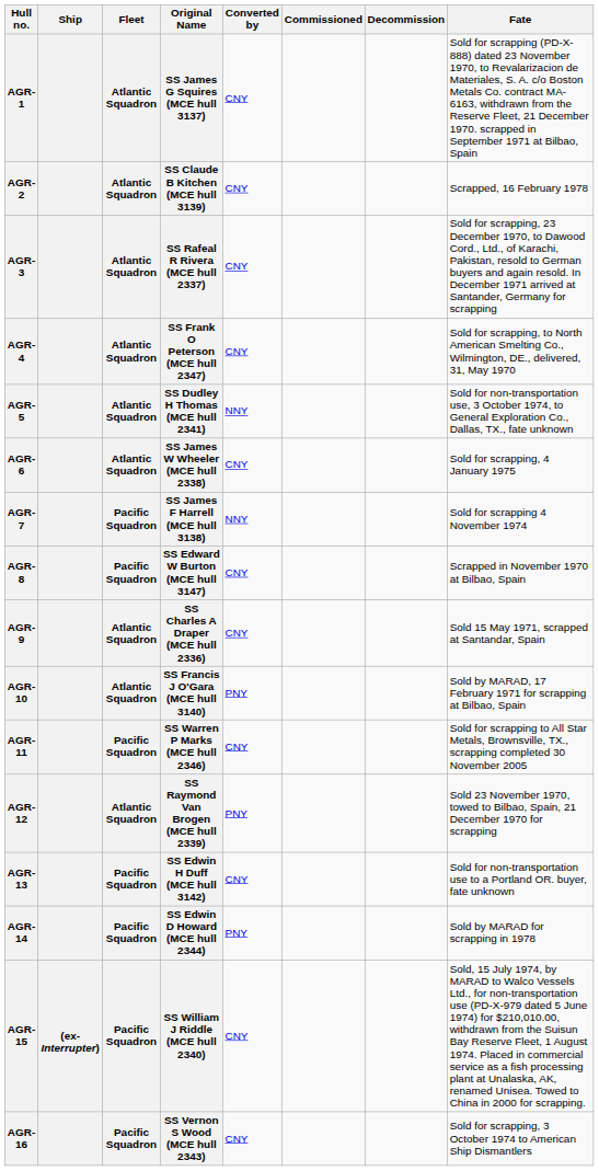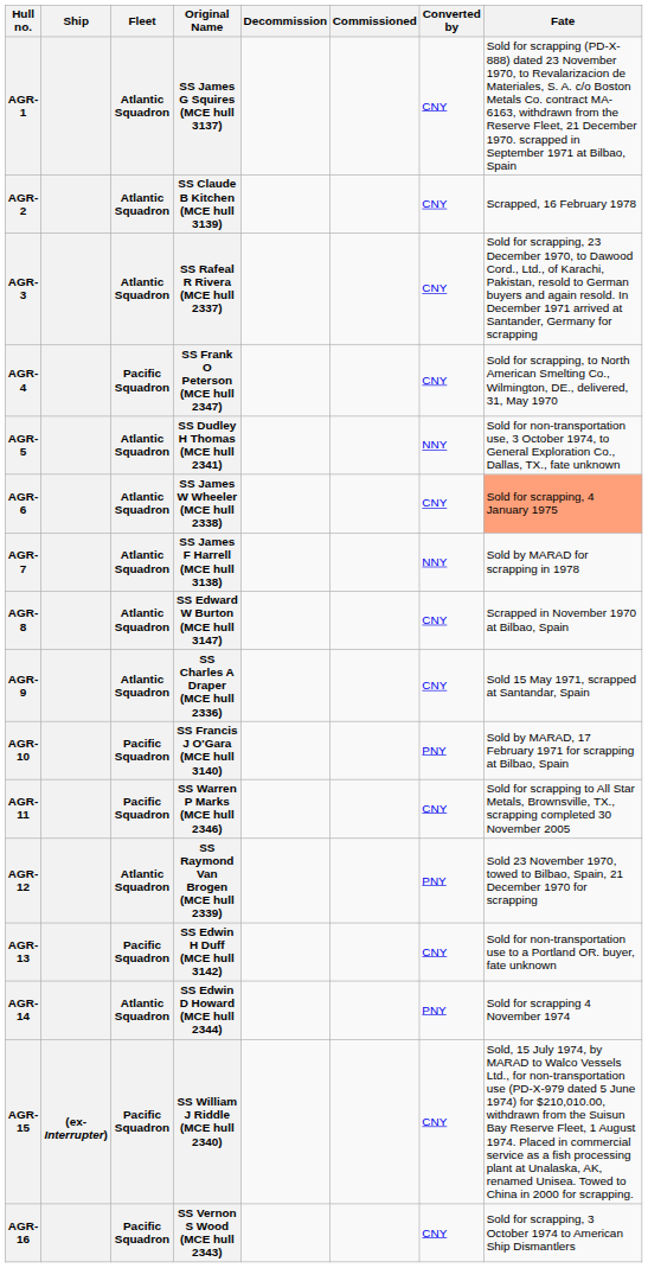 <table class="wikitable sortable plainrowheaders" style="vertical-align: top;">
 <tr>
 <th scope="col">Hull no.</th>
 <th scope="col">Ship</th>
 <th scope="col">Fleet</th>
 <th scope="col">Original Name</th>
+<th scope="col">Decommission</th>
+<th scope="col">Commissioned</th>
 <th scope="col">Converted by</th>
-<th scope="col">Commissioned</th>
-<th scope="col">Decommission</th>
 <th scope="col">Fate</th>
 </tr>
 <tr>
 <th scope="row">AGR-1</th>
 <th scope="row"></th>
 <th scope="row">Atlantic Squadron</th>
 <th scope="row">SS James G Squires (MCE hull 3137)</th>
-<td><a href='#'>CNY</a></td>
 <td></td>
 <td></td>
+<td><a href='#'>CNY</a></td>
 <td>Sold for scrapping (PD-X-888) dated 23 November 1970, to Revalarizacion de Materiales, S. A. c/o Boston Metals Co. contract MA-6163, withdrawn from the Reserve Fleet, 21 December 1970. scrapped in September 1971 at Bilbao, Spain</td>
 </tr>
 <tr>
 <th scope="row">AGR-2</th>
 <th scope="row"></th>
 <th scope="row">Atlantic Squadron</th>
 <th scope="row">SS Claude B Kitchen (MCE hull 3139)</th>
-<td><a href='#'>CNY</a></td>
 <td></td>
 <td></td>
+<td><a href='#'>CNY</a></td>
 <td>Scrapped, 16 February 1978</td>
 </tr>
 <tr>
 <th scope="row">AGR-3</th>
 <th scope="row"></th>
 <th scope="row">Atlantic Squadron</th>
 <th scope="row">SS Rafeal R Rivera (MCE hull 2337)</th>
-<td><a href='#'>CNY</a></td>
 <td></td>
 <td></td>
+<td><a href='#'>CNY</a></td>
 <td>Sold for scrapping, 23 December 1970, to Dawood Cord., Ltd., of Karachi, Pakistan, resold to German buyers and again resold. In December 1971 arrived at Santander, Germany for scrapping</td>
 </tr>
 <tr>
 <th scope="row">AGR-4</th>
 <th scope="row"></th>
-<th scope="row">Atlantic Squadron</th>
+<th scope="row">Pacific Squadron</th>
 <th scope="row">SS Frank O Peterson (MCE hull 2347)</th>
-<td><a href='#'>CNY</a></td>
 <td></td>
 <td></td>
+<td><a href='#'>CNY</a></td>
 <td>Sold for scrapping, to North American Smelting Co., Wilmington, DE., delivered, 31, May 1970</td>
 </tr>
 <tr>
 <th scope="row">AGR-5</th>
 <th scope="row"></th>
 <th scope="row">Atlantic Squadron</th>
 <th scope="row">SS Dudley H Thomas (MCE hull 2341)</th>
-<td><a href='#'>NNY</a></td>
 <td></td>
 <td></td>
+<td><a href='#'>NNY</a></td>
 <td>Sold for non-transportation use, 3 October 1974, to General Exploration Co., Dallas, TX., fate unknown</td>
 </tr>
 <tr>
 <th scope="row">AGR-6</th>
 <th scope="row"></th>
 <th scope="row">Atlantic Squadron</th>
 <th scope="row">SS James W Wheeler (MCE hull 2338)</th>
-<td><a href='#'>CNY</a></td>
 <td></td>
 <td></td>
-<td>Sold for scrapping, 4 January 1975</td>
+<td><a href='#'>CNY</a></td>
+<td style="background: lightsalmon;">Sold for scrapping, 4 January 1975</td>
 </tr>
 <tr>
 <th scope="row">AGR-7</th>
 <th scope="row"></th>
-<th scope="row">Pacific Squadron</th>
+<th scope="row">Atlantic Squadron</th>
 <th scope="row">SS James F Harrell (MCE hull 3138)</th>
-<td><a href='#'>NNY</a></td>
 <td></td>
 <td></td>
-<td>Sold for scrapping 4 November 1974</td>
+<td><a href='#'>NNY</a></td>
+<td>Sold by MARAD for scrapping in 1978</td>
 </tr>
 <tr>
 <th scope="row">AGR-8</th>
 <th scope="row"></th>
-<th scope="row">Pacific Squadron</th>
+<th scope="row">Atlantic Squadron</th>
 <th scope="row">SS Edward W Burton (MCE hull 3147)</th>
-<td><a href='#'>CNY</a></td>
 <td></td>
 <td></td>
+<td><a href='#'>CNY</a></td>
 <td>Scrapped in November 1970 at Bilbao, Spain</td>
 </tr>
 <tr>
 <th scope="row">AGR-9</th>
 <th scope="row"></th>
 <th scope="row">Atlantic Squadron</th>
 <th scope="row">SS Charles A Draper (MCE hull 2336)</th>
-<td><a href='#'>CNY</a></td>
 <td></td>
 <td></td>
+<td><a href='#'>CNY</a></td>
 <td>Sold 15 May 1971, scrapped at Santandar, Spain</td>
 </tr>
 <tr>
 <th scope="row">AGR-10</th>
 <th scope="row"></th>
-<th scope="row">Atlantic Squadron</th>
+<th scope="row">Pacific Squadron</th>
 <th scope="row">SS Francis J O'Gara (MCE hull 3140)</th>
-<td><a href='#'>PNY</a></td>
 <td></td>
 <td></td>
+<td><a href='#'>PNY</a></td>
 <td>Sold by MARAD, 17 February 1971 for scrapping at Bilbao, Spain</td>
 </tr>
 <tr>
 <th scope="row">AGR-11</th>
 <th scope="row"></th>
 <th scope="row">Pacific Squadron</th>
 <th scope="row">SS Warren P Marks (MCE hull 2346)</th>
-<td><a href='#'>CNY</a></td>
 <td></td>
 <td></td>
+<td><a href='#'>CNY</a></td>
 <td>Sold for scrapping to All Star Metals, Brownsville, TX., scrapping completed 30 November 2005</td>
 </tr>
 <tr>
 <th scope="row">AGR-12</th>
 <th scope="row"></th>
 <th scope="row">Atlantic Squadron</th>
 <th scope="row">SS Raymond Van Brogen (MCE hull 2339)</th>
-<td><a href='#'>PNY</a></td>
 <td></td>
 <td></td>
+<td><a href='#'>PNY</a></td>
 <td>Sold 23 November 1970, towed to Bilbao, Spain, 21 December 1970 for scrapping</td>
 </tr>
 <tr>
 <th scope="row">AGR-13</th>
 <th scope="row"></th>
 <th scope="row">Pacific Squadron</th>
 <th scope="row">SS Edwin H Duff (MCE hull 3142)</th>
-<td><a href='#'>CNY</a></td>
 <td></td>
 <td></td>
+<td><a href='#'>CNY</a></td>
 <td>Sold for non-transportation use to a Portland OR. buyer, fate unknown</td>
 </tr>
 <tr>
 <th scope="row">AGR-14</th>
 <th scope="row"></th>
-<th scope="row">Pacific Squadron</th>
+<th scope="row">Atlantic Squadron</th>
 <th scope="row">SS Edwin D Howard (MCE hull 2344)</th>
-<td><a href='#'>PNY</a></td>
 <td></td>
 <td></td>
-<td>Sold by MARAD for scrapping in 1978</td>
+<td><a href='#'>PNY</a></td>
+<td>Sold for scrapping 4 November 1974</td>
 </tr>
 <tr>
 <th scope="row">AGR-15</th>
 <th scope="row"><br>(ex-<em>Interrupter</em>)</th>
 <th scope="row">Pacific Squadron</th>
 <th scope="row">SS William J Riddle (MCE hull 2340)</th>
-<td><a href='#'>CNY</a></td>
 <td></td>
 <td></td>
+<td><a href='#'>CNY</a></td>
 <td>Sold, 15 July 1974, by MARAD to Walco Vessels Ltd., for non-transportation use (PD-X-979 dated 5 June 1974) for $210,010.00, withdrawn from the Suisun Bay Reserve Fleet, 1 August 1974. Placed in commercial service as a fish processing plant at Unalaska, AK, renamed Unisea. Towed to China in 2000 for scrapping.</td>
 </tr>
 <tr>
 <th scope="row">AGR-16</th>
 <th scope="row"></th>
 <th scope="row">Pacific Squadron</th>
 <th scope="row">SS Vernon S Wood (MCE hull 2343)</th>
-<td><a href='#'>CNY</a></td>
 <td></td>
 <td></td>
+<td><a href='#'>CNY</a></td>
 <td>Sold for scrapping, 3 October 1974 to American Ship Dismantlers</td>
 </tr>
 </table>
